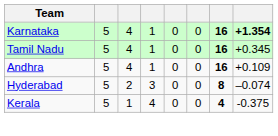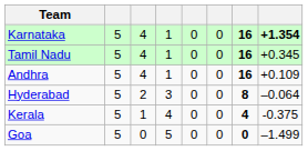 <table class="wikitable" style="text-align:center">
 <tr>
 <th style="width:120px">Team</th>
 <th style="width:25px"></th>
 <th style="width:25px"></th>
 <th style="width:25px"></th>
 <th style="width:25px"></th>
 <th style="width:25px"></th>
 <th style="width:25px"></th>
 <th style="width:40px;"></th>
 </tr>
 <tr style="background:#cfc;">
 <td style="text-align:left"><a href='#'>Karnataka</a></td>
 <td>5</td>
 <td>4</td>
 <td>1</td>
 <td>0</td>
 <td>0</td>
 <td><strong>16</strong></td>
 <td><strong>+1.354</strong></td>
 </tr>
 <tr style="background:#cfc;">
 <td style="text-align:left"><a href='#'>Tamil Nadu</a></td>
 <td>5</td>
 <td>4</td>
 <td>1</td>
 <td>0</td>
 <td>0</td>
 <td><strong>16</strong></td>
 <td>+0.345</td>
 </tr>
 <tr>
 <td style="text-align:left"><a href='#'>Andhra</a></td>
 <td>5</td>
 <td>4</td>
 <td>1</td>
 <td>0</td>
 <td>0</td>
 <td><strong>16</strong></td>
 <td>+0.109</td>
 </tr>
 <tr>
 <td style="text-align:left"><a href='#'>Hyderabad</a></td>
 <td>5</td>
 <td>2</td>
 <td>3</td>
 <td>0</td>
 <td>0</td>
 <td><strong>8</strong></td>
-<td>–0.074</td>
+<td>–0.064</td>
 </tr>
 <tr>
 <td style="text-align:left"><a href='#'>Kerala</a></td>
 <td>5</td>
 <td>1</td>
 <td>4</td>
 <td>0</td>
 <td>0</td>
 <td><strong>4</strong></td>
 <td>-0.375</td>
 </tr>
+<tr>
+<td style="text-align:left"><a href='#'>Goa</a></td>
+<td>5</td>
+<td>0</td>
+<td>5</td>
+<td>0</td>
+<td>0</td>
+<td><strong>0</strong></td>
+<td>–1.499</td>
+</tr>
 </table>
